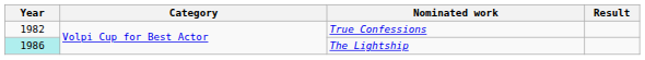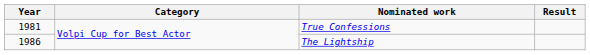 <table class=wikitable>
 <tr>
 <th scope="col" style="width:5em;">Year</th>
 <th scope="col" style="width:26em;">Category</th>
 <th scope="col" style="width:25em;">Nominated work</th>
 <th scope="col" style="width:5em;">Result</th>
 </tr>
 <tr>
-<td style="text-align:center;">1982</td>
+<td style="text-align:center;">1981</td>
 <td rowspan="2"><a href='#'>Volpi Cup for Best Actor</a></td>
 <td><em><a href='#'>True Confessions</a></em></td>
 <td></td>
 </tr>
 <tr>
-<td style="background: paleturquoise; text-align:center;">1986</td>
+<td style="text-align:center;">1986</td>
 <td><em><a href='#'>The Lightship</a></em></td>
 <td></td>
 </tr>
 </table>
